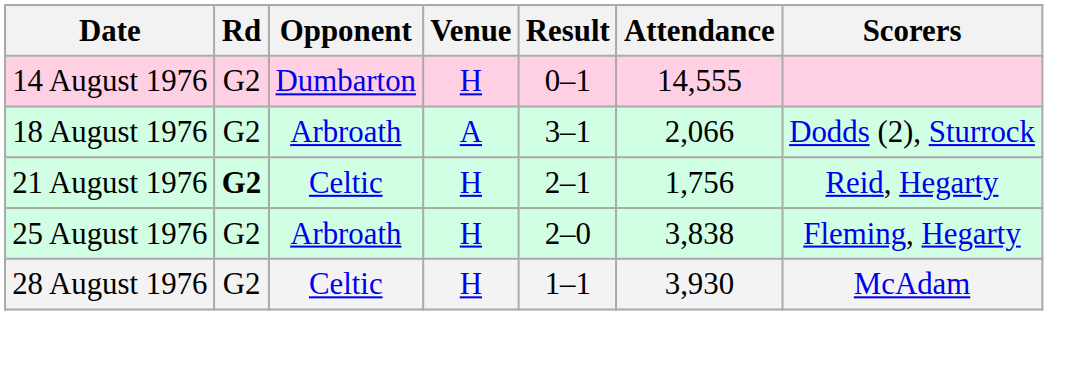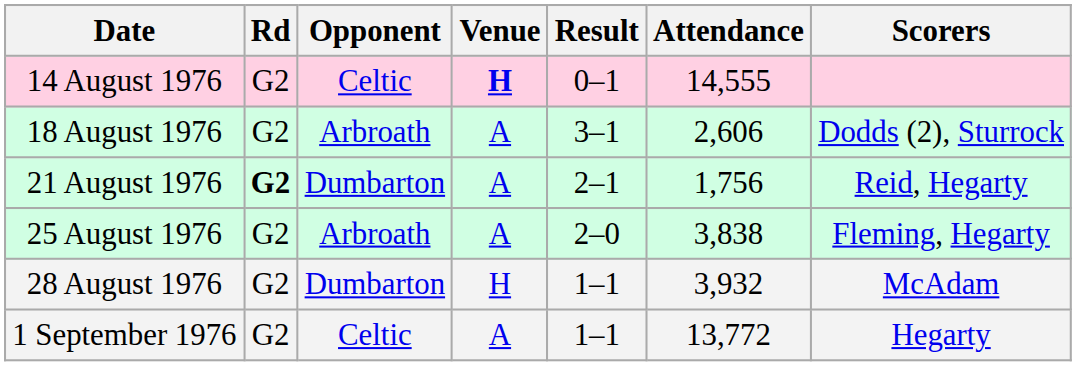 <table class="wikitable sortable" style="font-size:95%; text-align:center">
 <tr>
 <th>Date</th>
 <th>Rd</th>
 <th>Opponent</th>
 <th>Venue</th>
 <th>Result</th>
 <th>Attendance</th>
 <th>Scorers</th>
 </tr>
 <tr bgcolor = "#ffd0e3">
 <td>14 August 1976</td>
 <td>G2</td>
-<td><a href='#'>Dumbarton</a></td>
-<td><a href='#'>H</a></td>
+<td><a href='#'>Celtic</a></td>
+<td><strong><a href='#'>H</a></strong></td>
 <td>0–1</td>
 <td>14,555</td>
 <td></td>
 </tr>
 <tr bgcolor = "#d0ffe3">
 <td>18 August 1976</td>
 <td>G2</td>
 <td><a href='#'>Arbroath</a></td>
 <td><a href='#'>A</a></td>
 <td>3–1</td>
-<td>2,066</td>
+<td>2,606</td>
 <td><a href='#'>Dodds</a> (2), <a href='#'>Sturrock</a></td>
 </tr>
 <tr bgcolor = "#d0ffe3">
 <td>21 August 1976</td>
 <td><strong>G2</strong></td>
-<td><a href='#'>Celtic</a></td>
-<td><a href='#'>H</a></td>
+<td><a href='#'>Dumbarton</a></td>
+<td><a href='#'>A</a></td>
 <td>2–1</td>
 <td>1,756</td>
 <td><a href='#'>Reid</a>, <a href='#'>Hegarty</a></td>
 </tr>
 <tr bgcolor = "#d0ffe3">
 <td>25 August 1976</td>
 <td>G2</td>
 <td><a href='#'>Arbroath</a></td>
-<td><a href='#'>H</a></td>
+<td><a href='#'>A</a></td>
 <td>2–0</td>
 <td>3,838</td>
 <td><a href='#'>Fleming</a>, <a href='#'>Hegarty</a></td>
 </tr>
 <tr bgcolor = "#f3f3f3">
 <td>28 August 1976</td>
 <td>G2</td>
-<td><a href='#'>Celtic</a></td>
+<td><a href='#'>Dumbarton</a></td>
 <td><a href='#'>H</a></td>
 <td>1–1</td>
-<td>3,930</td>
+<td>3,932</td>
 <td><a href='#'>McAdam</a></td>
 </tr>
+<tr bgcolor = "#f3f3f3">
+<td>1 September 1976</td>
+<td>G2</td>
+<td><a href='#'>Celtic</a></td>
+<td><a href='#'>A</a></td>
+<td>1–1</td>
+<td>13,772</td>
+<td><a href='#'>Hegarty</a></td>
+</tr>
 </table>
